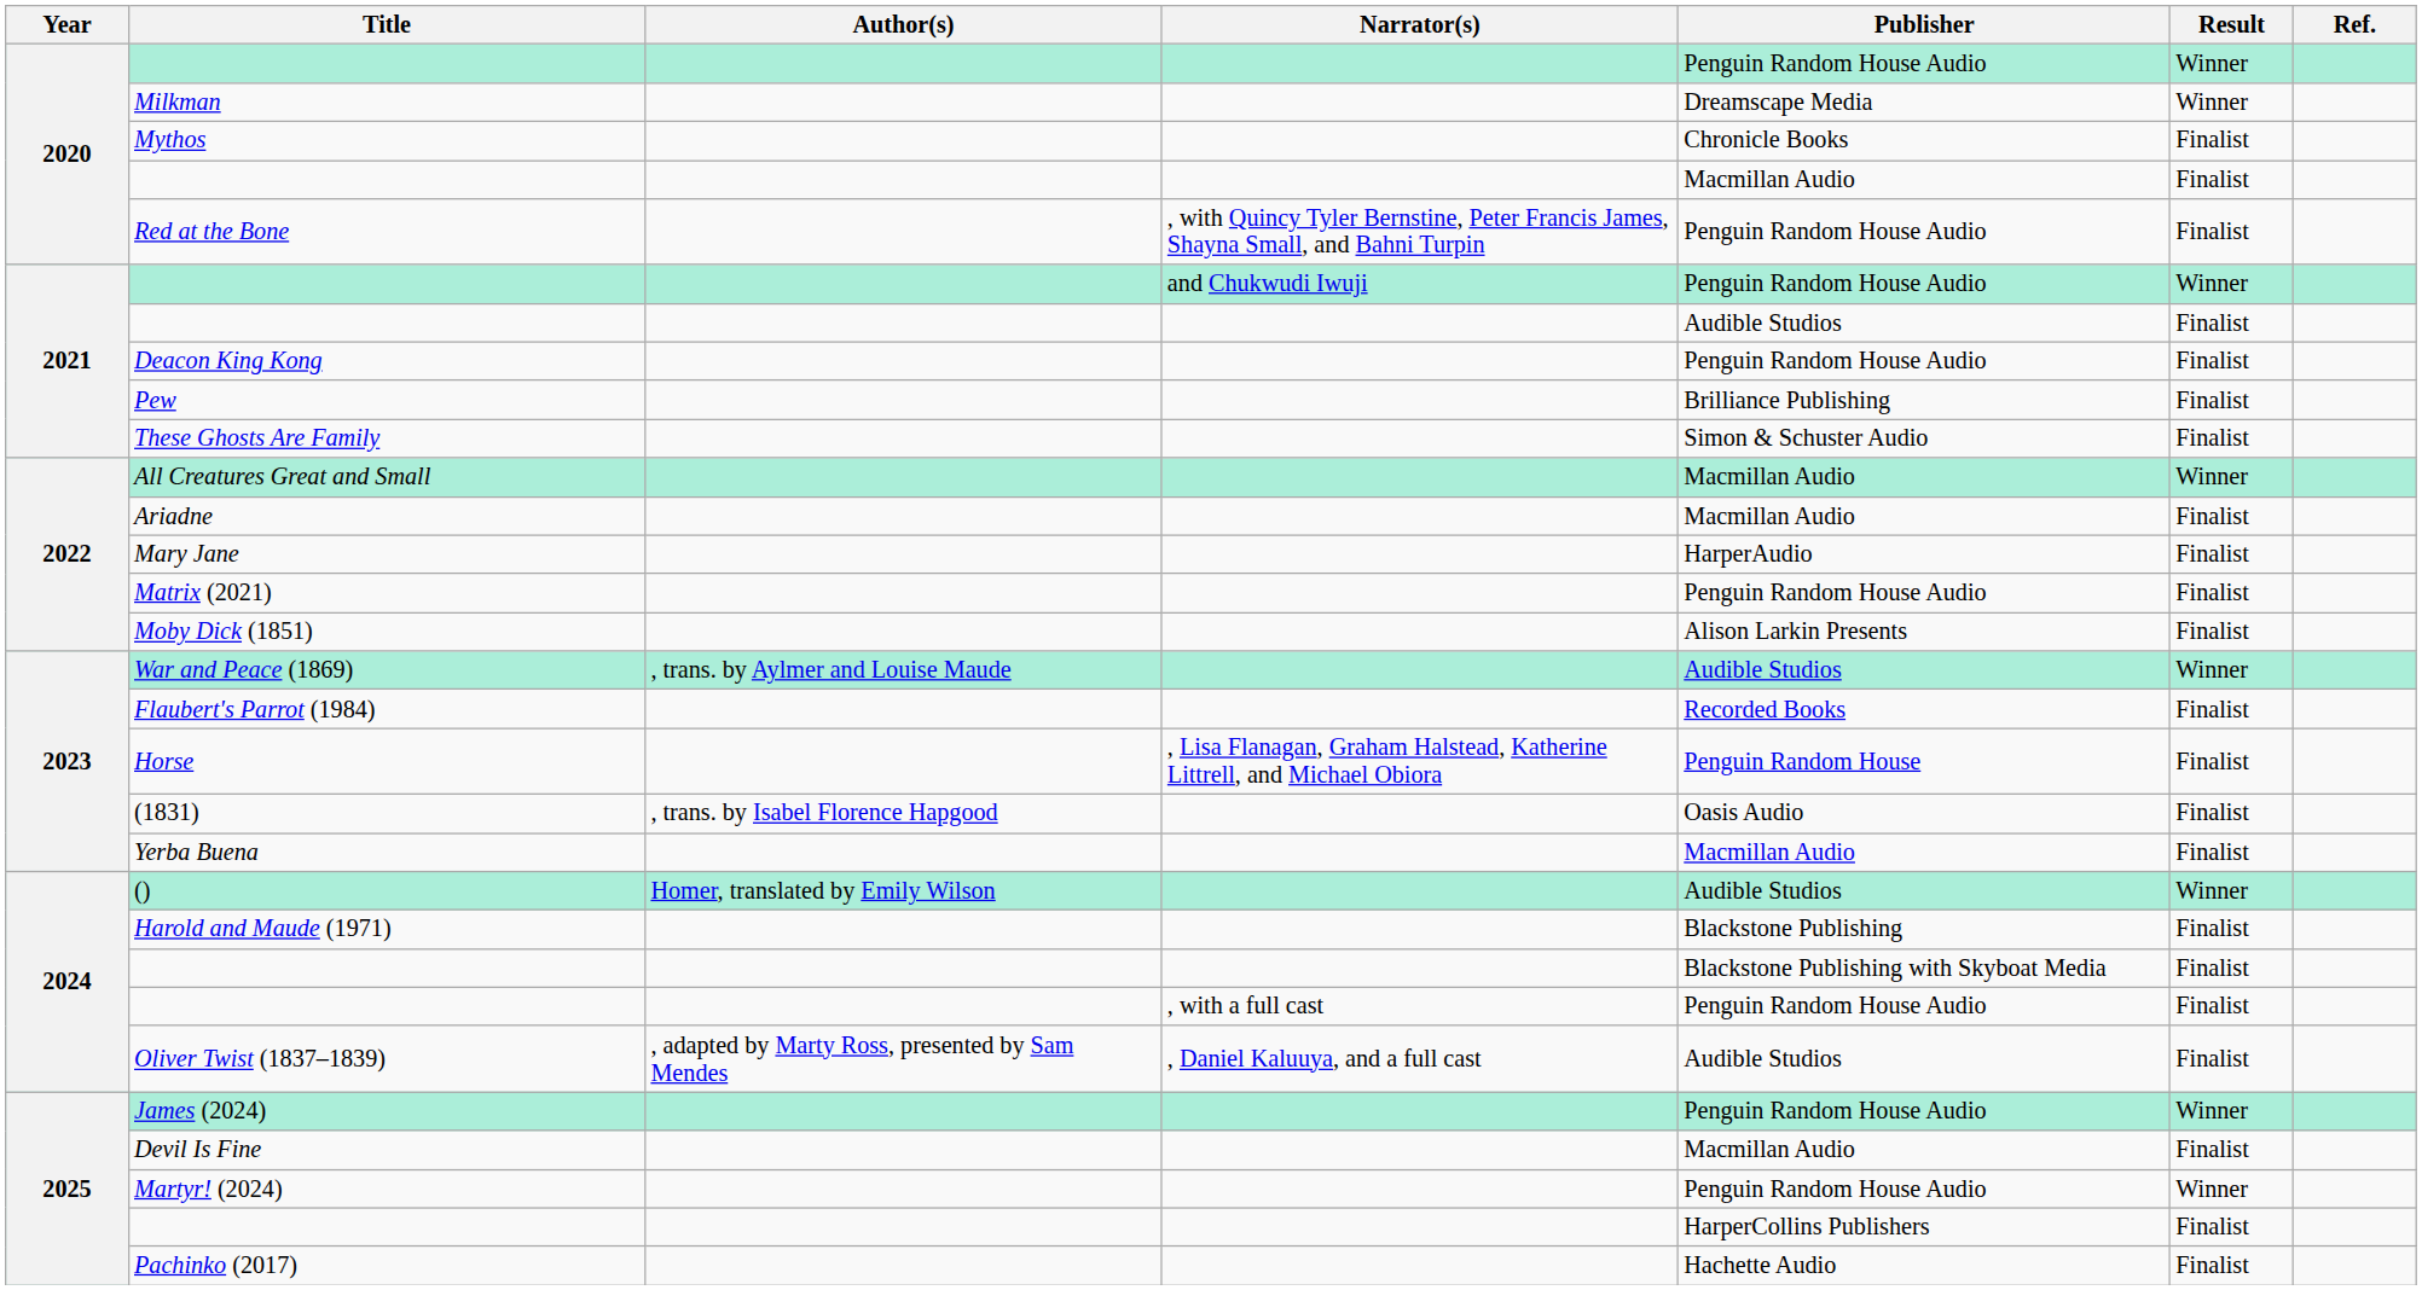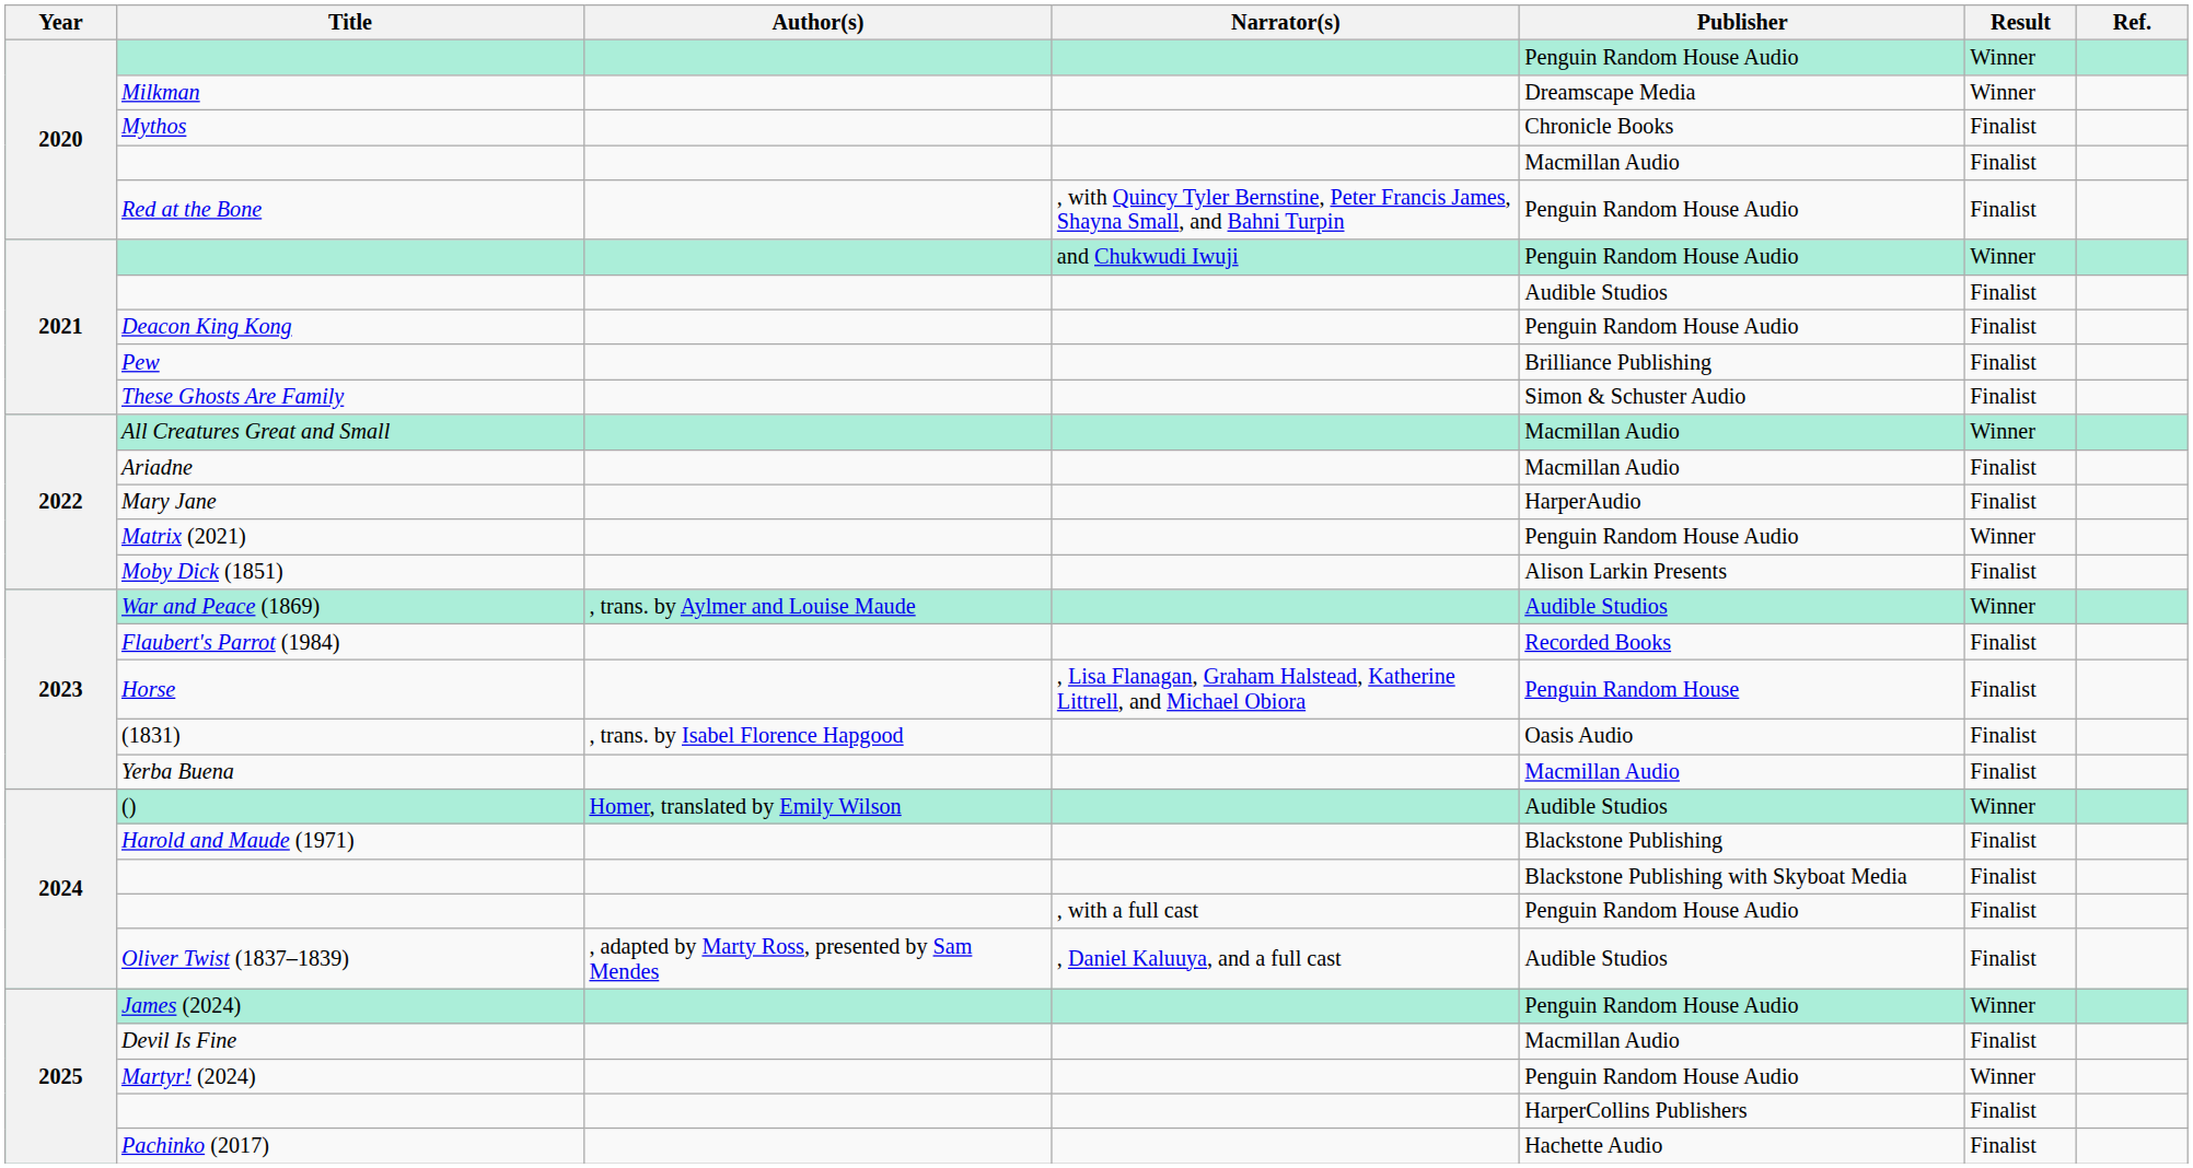 <table class="wikitable sortable mw-collapsible" style="width:100%">
 <tr>
 <th scope="col" width="5%">Year</th>
 <th scope="col" width="21%">Title</th>
 <th scope="col" width="21%">Author(s)</th>
 <th scope="col" width="21%">Narrator(s)</th>
 <th scope="col" width="20%">Publisher</th>
 <th scope="col" width="5%">Result</th>
 <th scope="col" width="5%">Ref.</th>
 </tr>
 <tr style="background:#ABEED9">
 <th rowspan="5">2020<br></th>
 <td><em></em></td>
 <td></td>
 <td></td>
 <td>Penguin Random House Audio</td>
 <td>Winner</td>
 <td></td>
 </tr>
 <tr>
 <td><em><a href='#'>Milkman</a></em></td>
 <td></td>
 <td></td>
 <td>Dreamscape Media</td>
 <td>Winner</td>
 <td></td>
 </tr>
 <tr>
 <td><em><a href='#'>Mythos</a></em></td>
 <td></td>
 <td></td>
 <td>Chronicle Books</td>
 <td>Finalist</td>
 <td></td>
 </tr>
 <tr>
 <td><em></em></td>
 <td></td>
 <td></td>
 <td>Macmillan Audio</td>
 <td>Finalist</td>
 <td></td>
 </tr>
 <tr>
 <td><em><a href='#'>Red at the Bone</a></em></td>
 <td></td>
 <td>, with <a href='#'>Quincy Tyler Bernstine</a>, <a href='#'>Peter Francis James</a>, <a href='#'>Shayna Small</a>, and <a href='#'>Bahni Turpin</a></td>
 <td>Penguin Random House Audio</td>
 <td>Finalist</td>
 <td></td>
 </tr>
 <tr style="background:#ABEED9">
 <th rowspan="5">2021<br></th>
 <td><em></em></td>
 <td></td>
 <td> and <a href='#'>Chukwudi Iwuji</a></td>
 <td>Penguin Random House Audio</td>
 <td>Winner</td>
 <td></td>
 </tr>
 <tr>
 <td><em></em></td>
 <td></td>
 <td></td>
 <td>Audible Studios</td>
 <td>Finalist</td>
 <td></td>
 </tr>
 <tr>
 <td><em><a href='#'>Deacon King Kong</a></em></td>
 <td></td>
 <td></td>
 <td>Penguin Random House Audio</td>
 <td>Finalist</td>
 <td></td>
 </tr>
 <tr>
 <td><em><a href='#'>Pew</a></em></td>
 <td></td>
 <td></td>
 <td>Brilliance Publishing</td>
 <td>Finalist</td>
 <td></td>
 </tr>
 <tr>
 <td><em><a href='#'>These Ghosts Are Family</a></em></td>
 <td></td>
 <td></td>
 <td>Simon & Schuster Audio</td>
 <td>Finalist</td>
 <td></td>
 </tr>
 <tr style="background:#ABEED9">
 <th rowspan="5">2022<br></th>
 <td><em>All Creatures Great and Small</em></td>
 <td></td>
 <td></td>
 <td>Macmillan Audio</td>
 <td>Winner</td>
 <td></td>
 </tr>
 <tr>
 <td><em>Ariadne</em></td>
 <td></td>
 <td></td>
 <td>Macmillan Audio</td>
 <td>Finalist</td>
 <td></td>
 </tr>
 <tr>
 <td><em>Mary Jane</em></td>
 <td></td>
 <td></td>
 <td>HarperAudio</td>
 <td>Finalist</td>
 <td></td>
 </tr>
 <tr>
 <td><em><a href='#'>Matrix</a></em> (2021)</td>
 <td></td>
 <td></td>
 <td>Penguin Random House Audio</td>
-<td>Finalist</td>
+<td>Winner</td>
 <td></td>
 </tr>
 <tr>
 <td><em><a href='#'>Moby Dick</a></em> (1851)</td>
 <td></td>
 <td></td>
 <td>Alison Larkin Presents</td>
 <td>Finalist</td>
 <td></td>
 </tr>
 <tr style="background:#ABEED9">
 <th rowspan="5">2023<br></th>
 <td><em><a href='#'>War and Peace</a></em> (1869)</td>
 <td>, trans. by <a href='#'>Aylmer and Louise Maude</a></td>
 <td></td>
 <td><a href='#'>Audible Studios</a></td>
 <td>Winner</td>
 <td></td>
 </tr>
 <tr>
 <td><em><a href='#'>Flaubert's Parrot</a></em> (1984)</td>
 <td></td>
 <td></td>
 <td><a href='#'>Recorded Books</a></td>
 <td>Finalist</td>
 <td></td>
 </tr>
 <tr>
 <td><em><a href='#'>Horse</a></em></td>
 <td></td>
 <td>, <a href='#'>Lisa Flanagan</a>, <a href='#'>Graham Halstead</a>, <a href='#'>Katherine Littrell</a>, and <a href='#'>Michael Obiora</a></td>
 <td><a href='#'>Penguin Random House</a></td>
 <td>Finalist</td>
 <td></td>
 </tr>
 <tr>
 <td> (1831)</td>
 <td>, trans. by <a href='#'>Isabel Florence Hapgood</a></td>
 <td></td>
 <td>Oasis Audio</td>
 <td>Finalist</td>
 <td></td>
 </tr>
 <tr>
 <td><em>Yerba Buena</em></td>
 <td></td>
 <td></td>
 <td><a href='#'>Macmillan Audio</a></td>
 <td>Finalist</td>
 <td></td>
 </tr>
 <tr style="background:#ABEED9">
 <th rowspan="5">2024<br></th>
 <td> ()</td>
 <td><a href='#'>Homer</a>, translated by <a href='#'>Emily Wilson</a></td>
 <td></td>
 <td>Audible Studios</td>
 <td>Winner</td>
 <td></td>
 </tr>
 <tr>
 <td><a href='#'><em>Harold and Maude</em></a> (1971)</td>
 <td></td>
 <td></td>
 <td>Blackstone Publishing</td>
 <td>Finalist</td>
 <td></td>
 </tr>
 <tr>
 <td></td>
 <td></td>
 <td></td>
 <td>Blackstone Publishing with Skyboat Media</td>
 <td>Finalist</td>
 <td></td>
 </tr>
 <tr>
 <td></td>
 <td></td>
 <td>, with a full cast</td>
 <td>Penguin Random House Audio</td>
 <td>Finalist</td>
 <td></td>
 </tr>
 <tr>
 <td><em><a href='#'>Oliver Twist</a></em> (1837–1839)</td>
 <td>, adapted by <a href='#'>Marty Ross</a>, presented by <a href='#'>Sam Mendes</a></td>
 <td>, <a href='#'>Daniel Kaluuya</a>, and a full cast</td>
 <td>Audible Studios</td>
 <td>Finalist</td>
 <td></td>
 </tr>
 <tr style="background:#ABEED9">
 <th rowspan="5">2025<br></th>
 <td><em><a href='#'>James</a></em> (2024)</td>
 <td></td>
 <td></td>
 <td>Penguin Random House Audio</td>
 <td>Winner</td>
 <td></td>
 </tr>
 <tr>
 <td><em>Devil Is Fine</em></td>
 <td></td>
 <td></td>
 <td>Macmillan Audio</td>
 <td>Finalist</td>
 <td></td>
 </tr>
 <tr>
 <td><em><a href='#'>Martyr!</a></em> (2024)</td>
 <td></td>
 <td></td>
 <td>Penguin Random House Audio</td>
 <td>Winner</td>
 <td></td>
 </tr>
 <tr>
 <td><em></em></td>
 <td></td>
 <td></td>
 <td>HarperCollins Publishers</td>
 <td>Finalist</td>
 <td></td>
 </tr>
 <tr>
 <td><em><a href='#'>Pachinko</a></em> (2017)</td>
 <td></td>
 <td></td>
 <td>Hachette Audio</td>
 <td>Finalist</td>
 <td></td>
 </tr>
 </table>
